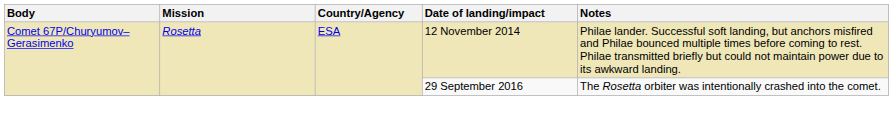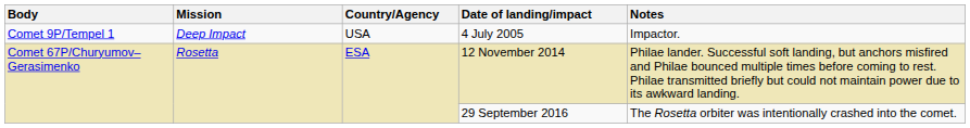 <table class="wikitable sortable" width="100%">
 <tr valign="top">
 <th style="text-align:left" width="15%">Body</th>
 <th style="text-align:left" width="15%">Mission</th>
 <th style="text-align:left" width="10%">Country/Agency</th>
 <th style="text-align:left" width="15%">Date of landing/impact</th>
 <th style="text-align:left" width="30%">Notes</th>
+</tr>
+<tr valign="top">
+<td><a href='#'>Comet 9P/Tempel 1</a></td>
+<td><em><a href='#'>Deep Impact</a></em></td>
+<td> USA</td>
+<td>4 July 2005</td>
+<td>Impactor.</td>
 </tr>
 <tr valign="top" style="background:#EFE7B8">
 <td rowspan=2><a href='#'>Comet 67P/Churyumov–Gerasimenko</a></td>
 <td rowspan=2><em><a href='#'>Rosetta</a></em></td>
 <td rowspan=2> <a href='#'>ESA</a></td>
 <td>12 November 2014</td>
 <td>Philae lander. Successful soft landing, but anchors misfired and Philae bounced multiple times before coming to rest. Philae transmitted briefly but could not maintain power due to its awkward landing.</td>
 </tr>
 <tr valign="top">
 <td>29 September 2016</td>
 <td>The <em>Rosetta</em> orbiter was intentionally crashed into the comet.</td>
 </tr>
 </table>
